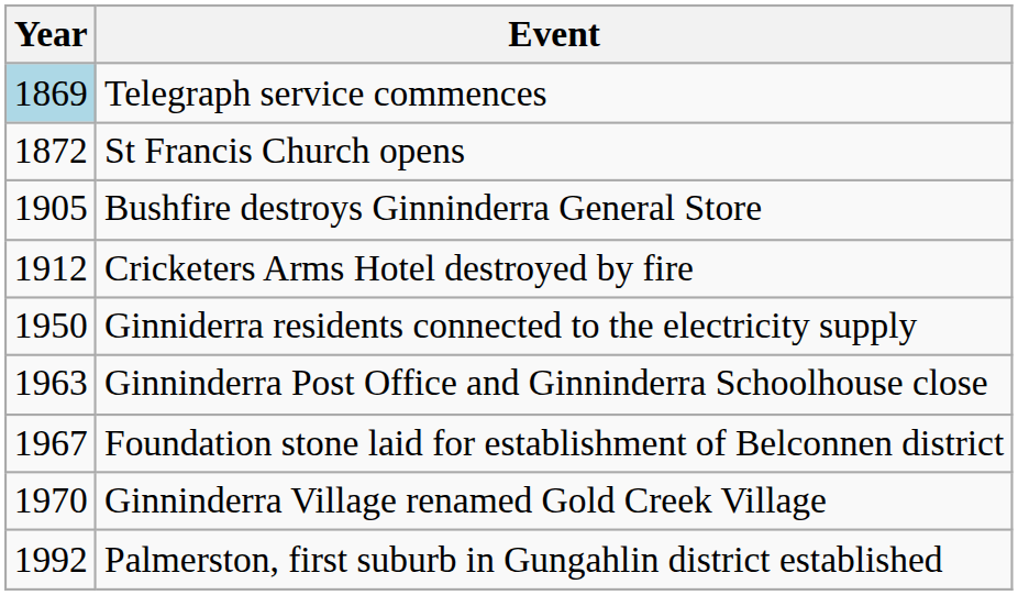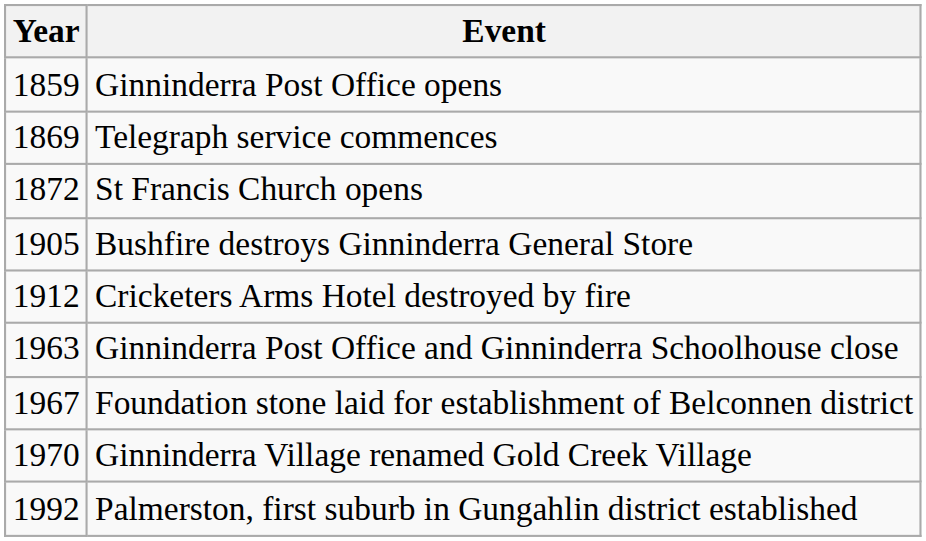 <table class="wikitable" border="1">
 <tr>
 <th>Year</th>
 <th>Event</th>
 </tr>
 <tr>
-<td style="background: lightblue;">1869</td>
+<td>1859</td>
+<td>Ginninderra Post Office opens</td>
+</tr>
+<tr>
+<td>1869</td>
 <td>Telegraph service commences</td>
 </tr>
 <tr>
 <td>1872</td>
 <td>St Francis Church opens</td>
 </tr>
 <tr>
 <td>1905</td>
 <td>Bushfire destroys Ginninderra General Store</td>
 </tr>
 <tr>
 <td>1912</td>
 <td>Cricketers Arms Hotel destroyed by fire</td>
-</tr>
-<tr>
-<td>1950</td>
-<td>Ginniderra residents connected to the electricity supply</td>
 </tr>
 <tr>
 <td>1963</td>
 <td>Ginninderra Post Office and Ginninderra Schoolhouse close</td>
 </tr>
 <tr>
 <td>1967</td>
 <td>Foundation stone laid for establishment of Belconnen district</td>
 </tr>
 <tr>
 <td>1970</td>
 <td>Ginninderra Village renamed Gold Creek Village</td>
 </tr>
 <tr>
 <td>1992</td>
 <td>Palmerston, first suburb in Gungahlin district established</td>
 </tr>
 </table>
